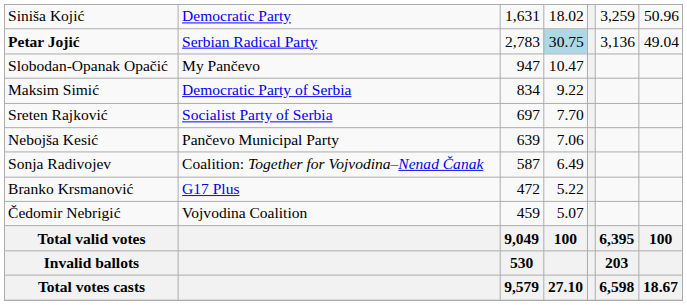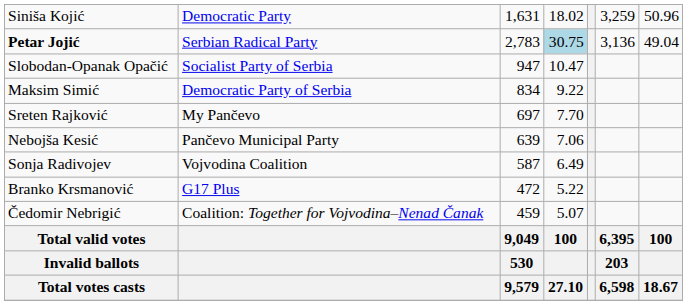 <table style="width:700px;" class="wikitable">
 <tr>
 <td align="left">Siniša Kojić</td>
 <td align="left"><a href='#'>Democratic Party</a></td>
 <td align="right">1,631</td>
 <td align="right">18.02</td>
 <th align="left"></th>
 <td align="right">3,259</td>
 <td align="right">50.96</td>
 </tr>
 <tr>
 <td align="left"><strong>Petar Jojić</strong></td>
 <td align="left"><a href='#'>Serbian Radical Party</a></td>
 <td align="right">2,783</td>
 <td align="right" style="background: lightblue;">30.75</td>
 <th align="left"></th>
 <td align="right">3,136</td>
 <td align="right">49.04</td>
 </tr>
 <tr>
 <td align="left">Slobodan-Opanak Opačić</td>
-<td align="left">My Pančevo</td>
+<td align="left"><a href='#'>Socialist Party of Serbia</a></td>
 <td align="right">947</td>
 <td align="right">10.47</td>
 <th align="left"></th>
 <td align="right"></td>
 <td align="right"></td>
 </tr>
 <tr>
 <td align="left">Maksim Simić</td>
 <td align="left"><a href='#'>Democratic Party of Serbia</a></td>
 <td align="right">834</td>
 <td align="right">9.22</td>
 <th align="left"></th>
 <td align="right"></td>
 <td align="right"></td>
 </tr>
 <tr>
 <td align="left">Sreten Rajković</td>
-<td align="left"><a href='#'>Socialist Party of Serbia</a></td>
+<td align="left">My Pančevo</td>
 <td align="right">697</td>
 <td align="right">7.70</td>
 <th align="left"></th>
 <td align="right"></td>
 <td align="right"></td>
 </tr>
 <tr>
 <td align="left">Nebojša Kesić</td>
 <td align="left">Pančevo Municipal Party</td>
 <td align="right">639</td>
 <td align="right">7.06</td>
 <th align="left"></th>
 <td align="right"></td>
 <td align="right"></td>
 </tr>
 <tr>
 <td align="left">Sonja Radivojev</td>
-<td align="left">Coalition: <em>Together for Vojvodina–<a href='#'>Nenad Čanak</a></em></td>
+<td align="left">Vojvodina Coalition</td>
 <td align="right">587</td>
 <td align="right">6.49</td>
 <th align="left"></th>
 <td align="right"></td>
 <td align="right"></td>
 </tr>
 <tr>
 <td align="left">Branko Krsmanović</td>
 <td align="left"><a href='#'>G17 Plus</a></td>
 <td align="right">472</td>
 <td align="right">5.22</td>
 <th align="left"></th>
 <td align="right"></td>
 <td align="right"></td>
 </tr>
 <tr>
 <td align="left">Čedomir Nebrigić</td>
-<td align="left">Vojvodina Coalition</td>
+<td align="left">Coalition: <em>Together for Vojvodina–<a href='#'>Nenad Čanak</a></em></td>
 <td align="right">459</td>
 <td align="right">5.07</td>
 <th align="left"></th>
 <td align="right"></td>
 <td align="right"></td>
 </tr>
 <tr>
 <th align="left">Total valid votes</th>
 <th align="left"></th>
 <th align="right">9,049</th>
 <th align="right">100</th>
 <th align="left"></th>
 <th align="right">6,395</th>
 <th align="right">100</th>
 </tr>
 <tr>
 <th align="left">Invalid ballots</th>
 <th align="left"></th>
 <th align="right">530</th>
 <th align="right"></th>
 <th align="left"></th>
 <th align="right">203</th>
 <th align="right"></th>
 </tr>
 <tr>
 <th align="left">Total votes casts</th>
 <th align="left"></th>
 <th align="right">9,579</th>
 <th align="right">27.10</th>
 <th align="left"></th>
 <th align="right">6,598</th>
 <th align="right">18.67</th>
 </tr>
 <tr>
 </tr>
 </table>
